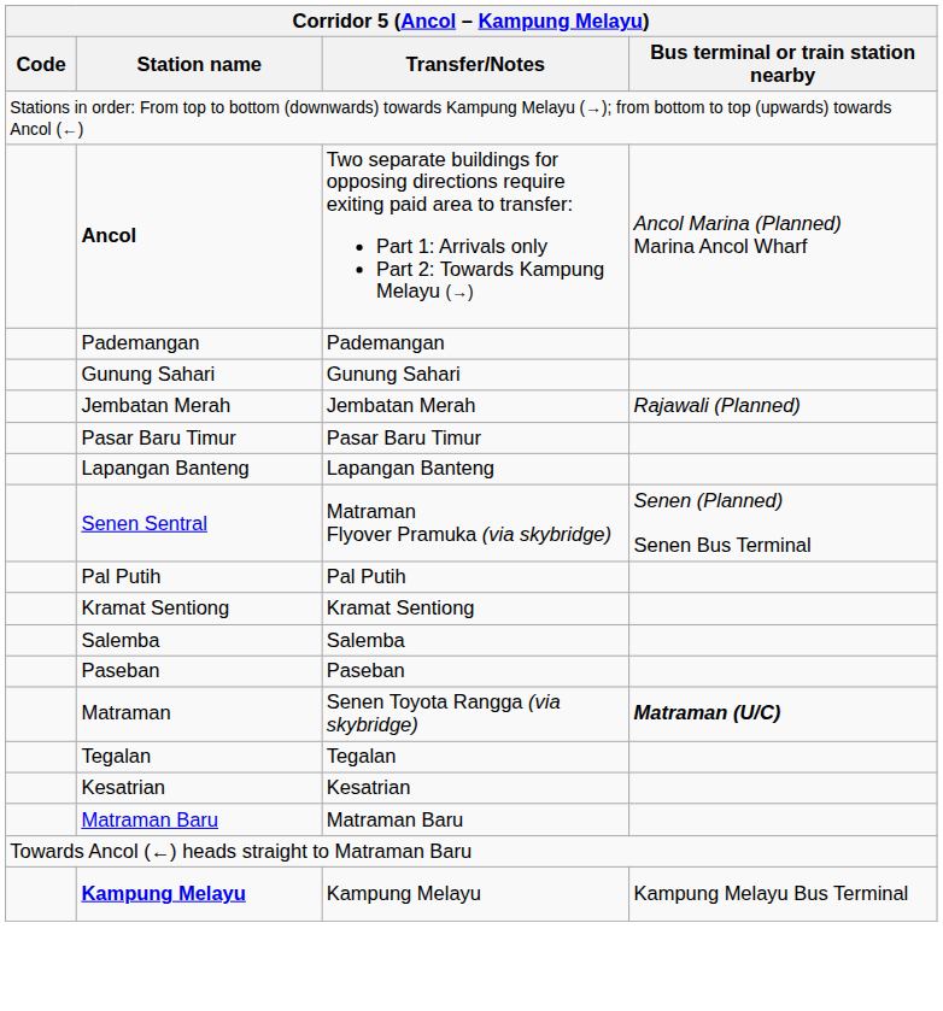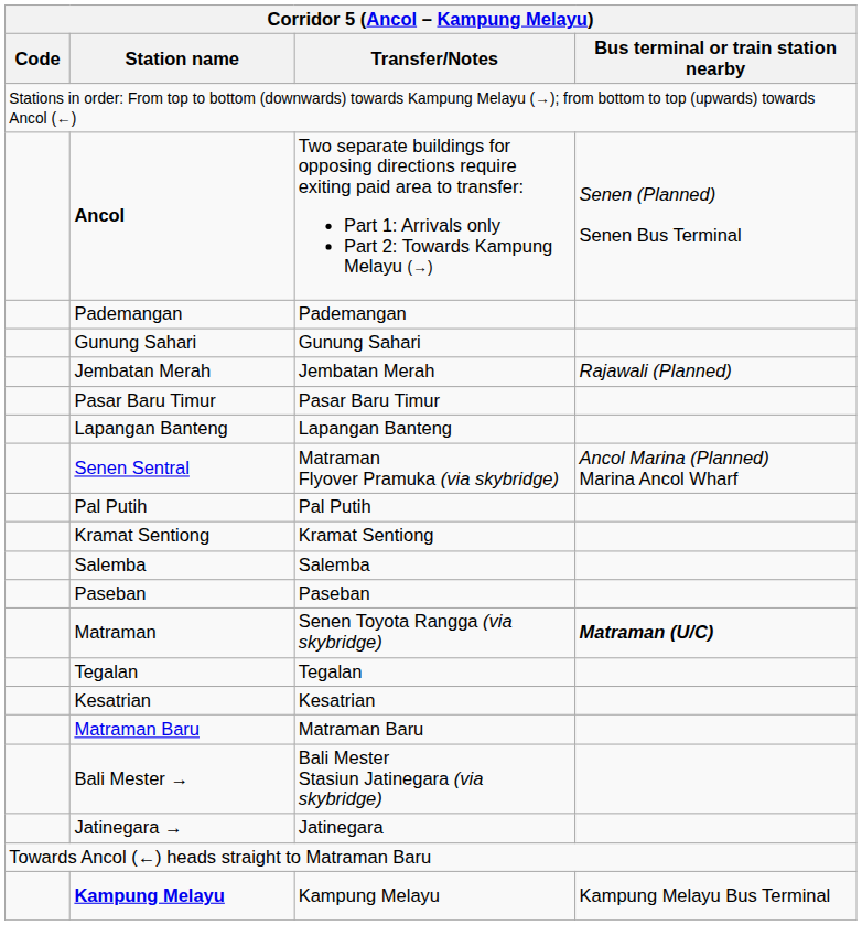 <table class="wikitable" style="font-size:100%">
 <tr>
 <th colspan="4" align="left"> Corridor 5 (<a href='#'>Ancol</a> – <a href='#'>Kampung Melayu</a>)</th>
 </tr>
 <tr>
 <th width="50">Code</th>
 <th width="190">Station name</th>
 <th width="240">Transfer/Notes</th>
 <th width="240">Bus terminal or train station nearby</th>
 </tr>
 <tr>
 <td colspan="4"><small>Stations in order: From top to bottom (downwards) towards Kampung Melayu (→); from bottom to top (upwards) towards Ancol (←)</small></td>
 </tr>
 <tr>
 <td align="center"><strong></strong></td>
 <td><strong>Ancol</strong></td>
 <td>Two separate buildings for opposing directions require exiting paid area to transfer:<br><ul><li>Part 1: Arrivals only</li><li>Part 2: Towards Kampung Melayu <small>(→)</small></li></ul></td>
-<td> <em>Ancol Marina (Planned)</em><br> Marina Ancol Wharf</td>
+<td> <em>Senen (Planned)</em><br>  <br> Senen Bus Terminal</td>
 </tr>
 <tr>
 <td align="center"><strong></strong></td>
 <td>Pademangan</td>
 <td> Pademangan</td>
 <td></td>
 </tr>
 <tr>
 <td align="center"><strong></strong><br><strong></strong></td>
 <td>Gunung Sahari</td>
 <td>  Gunung Sahari</td>
 <td></td>
 </tr>
 <tr>
 <td align="center"><strong></strong><br><strong></strong></td>
 <td>Jembatan Merah</td>
 <td>  Jembatan Merah</td>
 <td> <em>Rajawali (Planned)</em></td>
 </tr>
 <tr>
 <td align="center"><strong></strong></td>
 <td>Pasar Baru Timur</td>
 <td> Pasar Baru Timur</td>
 <td></td>
 </tr>
 <tr>
 <td align="center"><strong></strong></td>
 <td>Lapangan Banteng</td>
 <td> Lapangan Banteng</td>
 <td></td>
 </tr>
 <tr>
 <td align="center"><strong></strong></td>
 <td><a href='#'>Senen Sentral</a></td>
 <td> Matraman<br>  Flyover Pramuka <em>(via skybridge)</em></td>
-<td> <em>Senen (Planned)</em><br>  <br> Senen Bus Terminal</td>
+<td> <em>Ancol Marina (Planned)</em><br> Marina Ancol Wharf</td>
 </tr>
 <tr>
 <td align="center"><strong></strong></td>
 <td>Pal Putih</td>
 <td> Pal Putih</td>
 <td></td>
 </tr>
 <tr>
 <td align="center"><strong></strong></td>
 <td>Kramat Sentiong</td>
 <td> Kramat Sentiong</td>
 <td></td>
 </tr>
 <tr>
 <td align="center"><strong></strong></td>
 <td>Salemba</td>
 <td> Salemba</td>
 <td></td>
 </tr>
 <tr>
 <td align="center"><strong></strong></td>
 <td>Paseban</td>
 <td> Paseban</td>
 <td></td>
 </tr>
 <tr>
 <td align="center"><strong></strong></td>
 <td>Matraman</td>
 <td>    Senen Toyota Rangga <em>(via skybridge)</em></td>
 <td><strong> <em>Matraman (U/C)</em></strong></td>
 </tr>
 <tr>
 <td align="center"><strong></strong></td>
 <td>Tegalan</td>
 <td>  Tegalan</td>
 <td></td>
 </tr>
 <tr>
 <td align="center"><strong></strong></td>
 <td>Kesatrian</td>
 <td>  Kesatrian</td>
 <td></td>
 </tr>
 <tr>
 <td align="center"><strong></strong></td>
 <td><a href='#'>Matraman Baru</a></td>
 <td> Matraman Baru</td>
 <td> </td>
 </tr>
 <tr>
+<td align="center"><strong></strong></td>
+<td>Bali Mester →</td>
+<td> Bali Mester<br> Stasiun Jatinegara <em>(via skybridge)</em></td>
+<td>  </td>
+</tr>
+<tr>
+<td align="center"><strong></strong><br><strong></strong></td>
+<td>Jatinegara →</td>
+<td>  Jatinegara</td>
+<td></td>
+</tr>
+<tr>
 <td colspan="4">Towards Ancol (←) heads straight to Matraman Baru</td>
 </tr>
 <tr>
 <td align="center"><strong></strong><br><strong></strong><br><strong></strong></td>
 <td><strong><a href='#'>Kampung Melayu</a></strong></td>
 <td>   Kampung Melayu</td>
 <td> Kampung Melayu Bus Terminal</td>
 </tr>
 </table>
